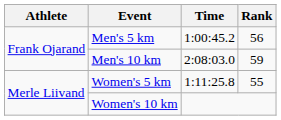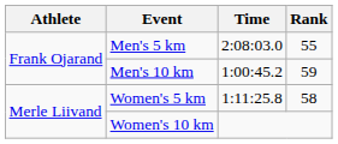 <table class="wikitable" style="font-size:90%;">
 <tr>
 <th>Athlete</th>
 <th>Event</th>
 <th>Time</th>
 <th>Rank</th>
 </tr>
 <tr align=center>
 <td align=left rowspan=2><a href='#'>Frank Ojarand</a></td>
 <td align=left><a href='#'>Men's 5 km</a></td>
-<td>1:00:45.2</td>
-<td>56</td>
+<td>2:08:03.0</td>
+<td>55</td>
 </tr>
 <tr align=center>
 <td align=left><a href='#'>Men's 10 km</a></td>
-<td>2:08:03.0</td>
+<td>1:00:45.2</td>
 <td>59</td>
 </tr>
 <tr align=center>
 <td align=left rowspan=2><a href='#'>Merle Liivand</a></td>
 <td align=left><a href='#'>Women's 5 km</a></td>
 <td>1:11:25.8</td>
-<td>55</td>
+<td>58</td>
 </tr>
 <tr align=center>
 <td align=left><a href='#'>Women's 10 km</a></td>
 <td colspan=2></td>
 </tr>
 </table>
